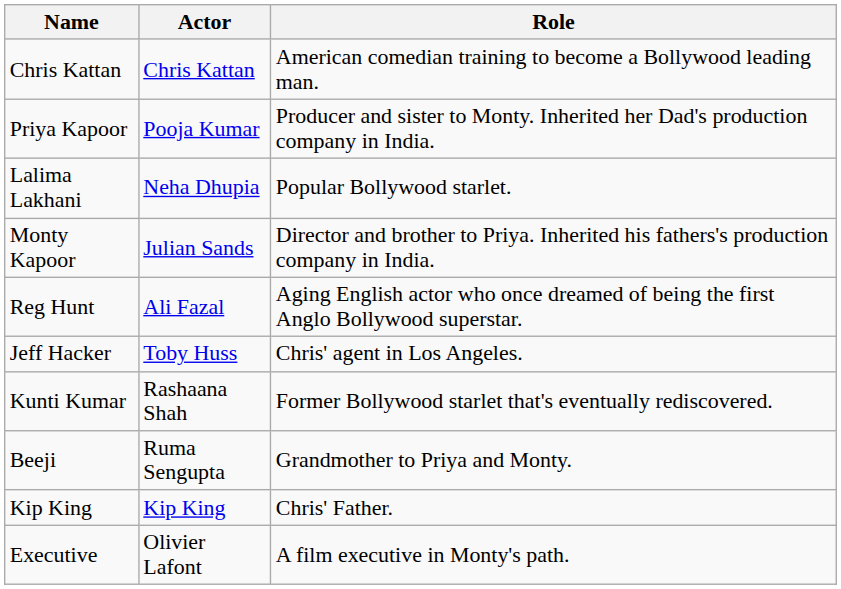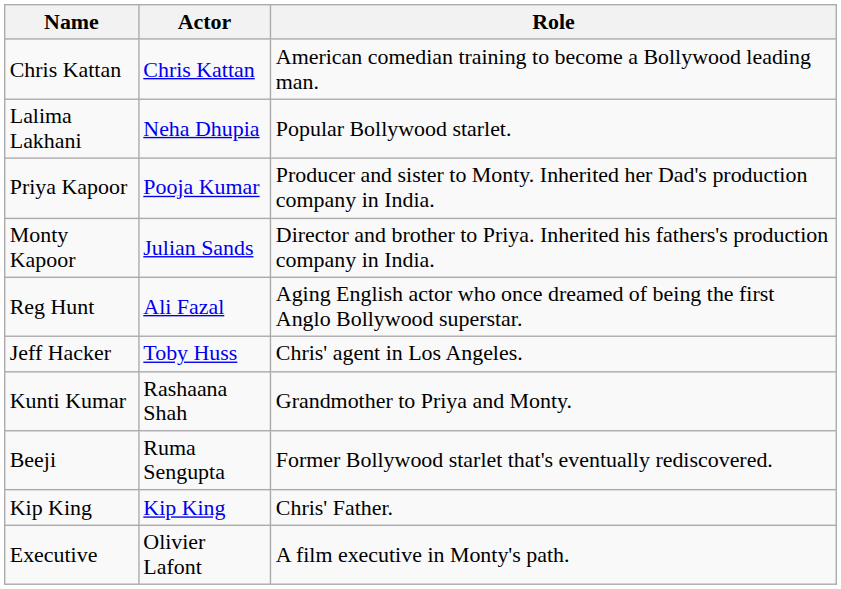 <table class="wikitable">
 <tr>
 <th>Name</th>
 <th>Actor</th>
 <th>Role</th>
 </tr>
 <tr>
 <td>Chris Kattan</td>
 <td><a href='#'>Chris Kattan</a></td>
 <td>American comedian training to become a Bollywood leading man.</td>
 </tr>
 <tr>
+<td>Lalima Lakhani</td>
+<td><a href='#'>Neha Dhupia</a></td>
+<td>Popular Bollywood starlet.</td>
+</tr>
+<tr>
 <td>Priya Kapoor</td>
 <td><a href='#'>Pooja Kumar</a></td>
 <td>Producer and sister to Monty. Inherited her Dad's production company in India.</td>
-</tr>
-<tr>
-<td>Lalima Lakhani</td>
-<td><a href='#'>Neha Dhupia</a></td>
-<td>Popular Bollywood starlet.</td>
 </tr>
 <tr>
 <td>Monty Kapoor</td>
 <td><a href='#'>Julian Sands</a></td>
 <td>Director and brother to Priya. Inherited his fathers's production company in India.</td>
 </tr>
 <tr>
 <td>Reg Hunt</td>
 <td><a href='#'>Ali Fazal</a></td>
 <td>Aging English actor who once dreamed of being the first Anglo Bollywood superstar.</td>
 </tr>
 <tr>
 <td>Jeff Hacker</td>
 <td><a href='#'>Toby Huss</a></td>
 <td>Chris' agent in Los Angeles.</td>
 </tr>
 <tr>
 <td>Kunti Kumar</td>
 <td>Rashaana Shah</td>
-<td>Former Bollywood starlet that's eventually rediscovered.</td>
+<td>Grandmother to Priya and Monty.</td>
 </tr>
 <tr>
 <td>Beeji</td>
 <td>Ruma Sengupta</td>
-<td>Grandmother to Priya and Monty.</td>
+<td>Former Bollywood starlet that's eventually rediscovered.</td>
 </tr>
 <tr>
 <td>Kip King</td>
 <td><a href='#'>Kip King</a></td>
 <td>Chris' Father.</td>
 </tr>
 <tr>
 <td>Executive</td>
 <td>Olivier Lafont</td>
 <td>A film executive in Monty's path.</td>
 </tr>
 </table>
